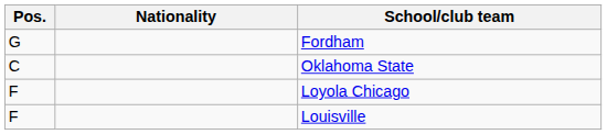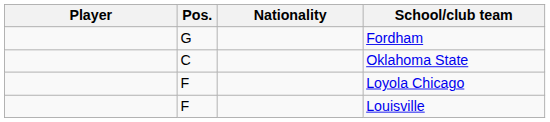 <table class="wikitable sortable sortable">
 <tr>
+<th style="width:19%;">Player</th>
 <th style="width:1%;">Pos.</th>
 <th style="width:16%;">Nationality</th>
 <th style="width:20%;">School/club team</th>
 </tr>
 <tr>
+<td></td>
 <td>G</td>
 <td></td>
 <td><a href='#'>Fordham</a></td>
 </tr>
 <tr>
+<td></td>
 <td>C</td>
 <td></td>
 <td><a href='#'>Oklahoma State</a></td>
 </tr>
 <tr>
+<td></td>
 <td>F</td>
 <td></td>
 <td><a href='#'>Loyola Chicago</a></td>
 </tr>
 <tr>
+<td></td>
 <td>F</td>
 <td></td>
 <td><a href='#'>Louisville</a></td>
 </tr>
 </table>
